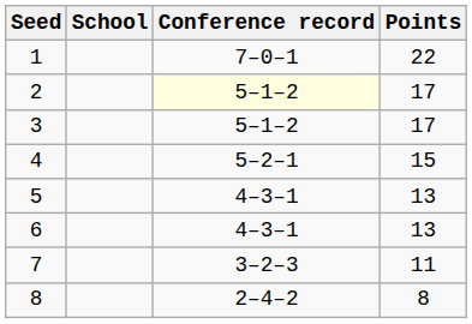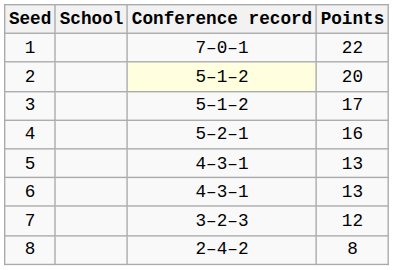 <table class="wikitable" style="text-align:center">
 <tr>
 <th>Seed</th>
 <th>School</th>
 <th>Conference record</th>
 <th>Points</th>
 </tr>
 <tr>
 <td>1</td>
 <td></td>
 <td>7–0–1</td>
 <td>22</td>
 </tr>
 <tr>
 <td>2</td>
 <td></td>
 <td style="background: lightyellow;">5–1–2</td>
-<td>17</td>
+<td>20</td>
 </tr>
 <tr>
 <td>3</td>
 <td></td>
 <td>5–1–2</td>
 <td>17</td>
 </tr>
 <tr>
 <td>4</td>
 <td></td>
 <td>5–2–1</td>
-<td>15</td>
+<td>16</td>
 </tr>
 <tr>
 <td>5</td>
 <td></td>
 <td>4–3–1</td>
 <td>13</td>
 </tr>
 <tr>
 <td>6</td>
 <td></td>
 <td>4–3–1</td>
 <td>13</td>
 </tr>
 <tr>
 <td>7</td>
 <td></td>
 <td>3–2–3</td>
-<td>11</td>
+<td>12</td>
 </tr>
 <tr>
 <td>8</td>
 <td></td>
 <td>2–4–2</td>
 <td>8</td>
 </tr>
 </table>
